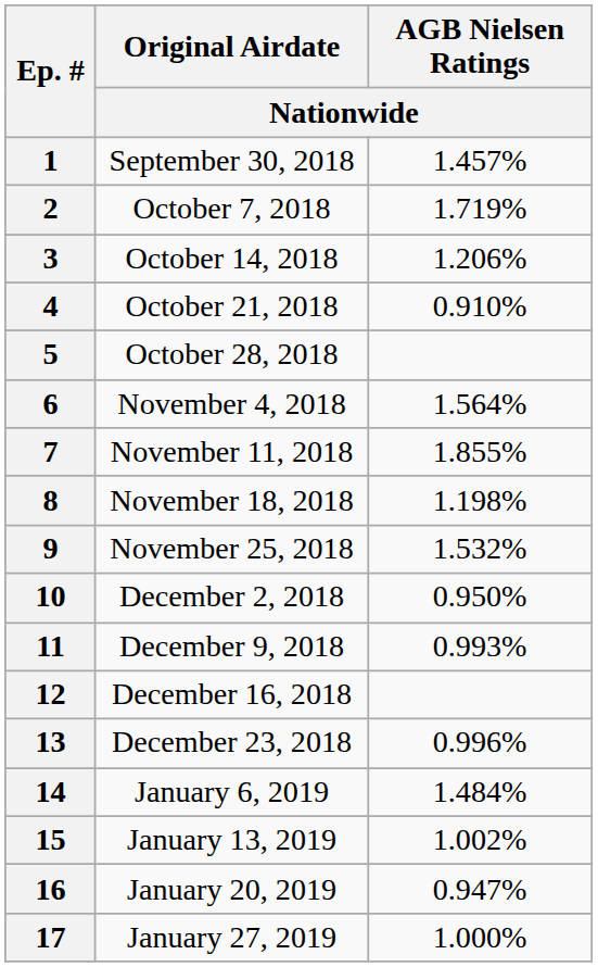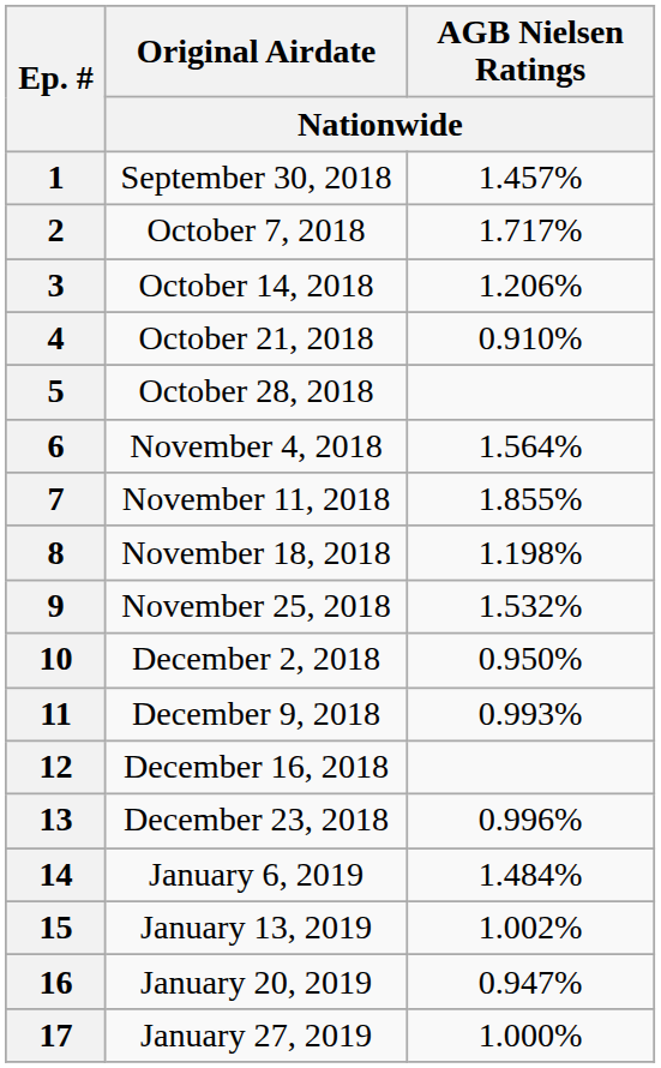 <table class="wikitable" style="text-align:center">
 <tr>
 <th rowspan="2" style="width:40px">Ep. #</th>
 <th style="width:135px">Original Airdate</th>
 <th width="110">AGB Nielsen Ratings</th>
 </tr>
 <tr>
 <th colspan="2">Nationwide</th>
 </tr>
 <tr>
 <th>1</th>
 <td>September 30, 2018</td>
 <td>1.457%</td>
 </tr>
 <tr>
 <th>2</th>
 <td>October 7, 2018</td>
-<td>1.719%</td>
+<td>1.717%</td>
 </tr>
 <tr>
 <th>3</th>
 <td>October 14, 2018</td>
 <td>1.206%</td>
 </tr>
 <tr>
 <th>4</th>
 <td>October 21, 2018</td>
 <td>0.910%</td>
 </tr>
 <tr>
 <th>5</th>
 <td>October 28, 2018</td>
 <td></td>
 </tr>
 <tr>
 <th>6</th>
 <td>November 4, 2018</td>
 <td>1.564%</td>
 </tr>
 <tr>
 <th>7</th>
 <td>November 11, 2018</td>
 <td>1.855%</td>
 </tr>
 <tr>
 <th>8</th>
 <td>November 18, 2018</td>
 <td>1.198%</td>
 </tr>
 <tr>
 <th>9</th>
 <td>November 25, 2018</td>
 <td>1.532%</td>
 </tr>
 <tr>
 <th>10</th>
 <td>December 2, 2018</td>
 <td>0.950%</td>
 </tr>
 <tr>
 <th>11</th>
 <td>December 9, 2018</td>
 <td>0.993%</td>
 </tr>
 <tr>
 <th>12</th>
 <td>December 16, 2018</td>
 <td></td>
 </tr>
 <tr>
 <th>13</th>
 <td>December 23, 2018</td>
 <td>0.996%</td>
 </tr>
 <tr>
 <th>14</th>
 <td>January 6, 2019</td>
 <td>1.484%</td>
 </tr>
 <tr>
 <th>15</th>
 <td>January 13, 2019</td>
 <td>1.002%</td>
 </tr>
 <tr>
 <th>16</th>
 <td>January 20, 2019</td>
 <td>0.947%</td>
 </tr>
 <tr>
 <th>17</th>
 <td>January 27, 2019</td>
 <td>1.000%</td>
 </tr>
 </table>
